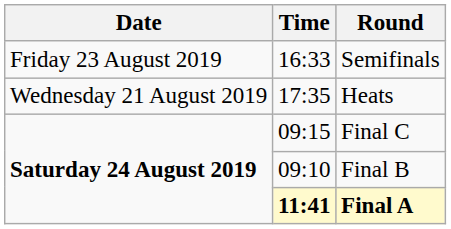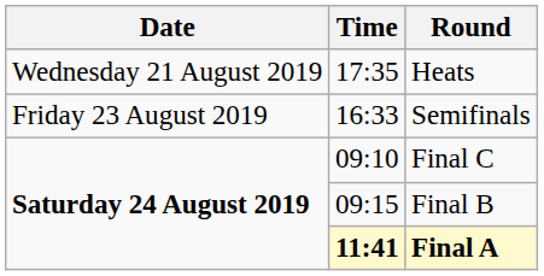 <table class="wikitable">
 <tr>
 <th>Date</th>
 <th>Time</th>
 <th>Round</th>
 </tr>
 <tr>
+<td>Wednesday 21 August 2019</td>
+<td>17:35</td>
+<td>Heats</td>
+</tr>
+<tr>
 <td>Friday 23 August 2019</td>
 <td>16:33</td>
 <td>Semifinals</td>
 </tr>
 <tr>
-<td>Wednesday 21 August 2019</td>
-<td>17:35</td>
-<td>Heats</td>
-</tr>
-<tr>
 <td rowspan=3><strong>Saturday 24 August 2019</strong></td>
-<td>09:15</td>
+<td>09:10</td>
 <td>Final C</td>
 </tr>
 <tr>
-<td>09:10</td>
+<td>09:15</td>
 <td>Final B</td>
 </tr>
 <tr>
 <td style=background:lemonchiffon><strong>11:41</strong></td>
 <td style=background:lemonchiffon><strong>Final A</strong></td>
 </tr>
 </table>
